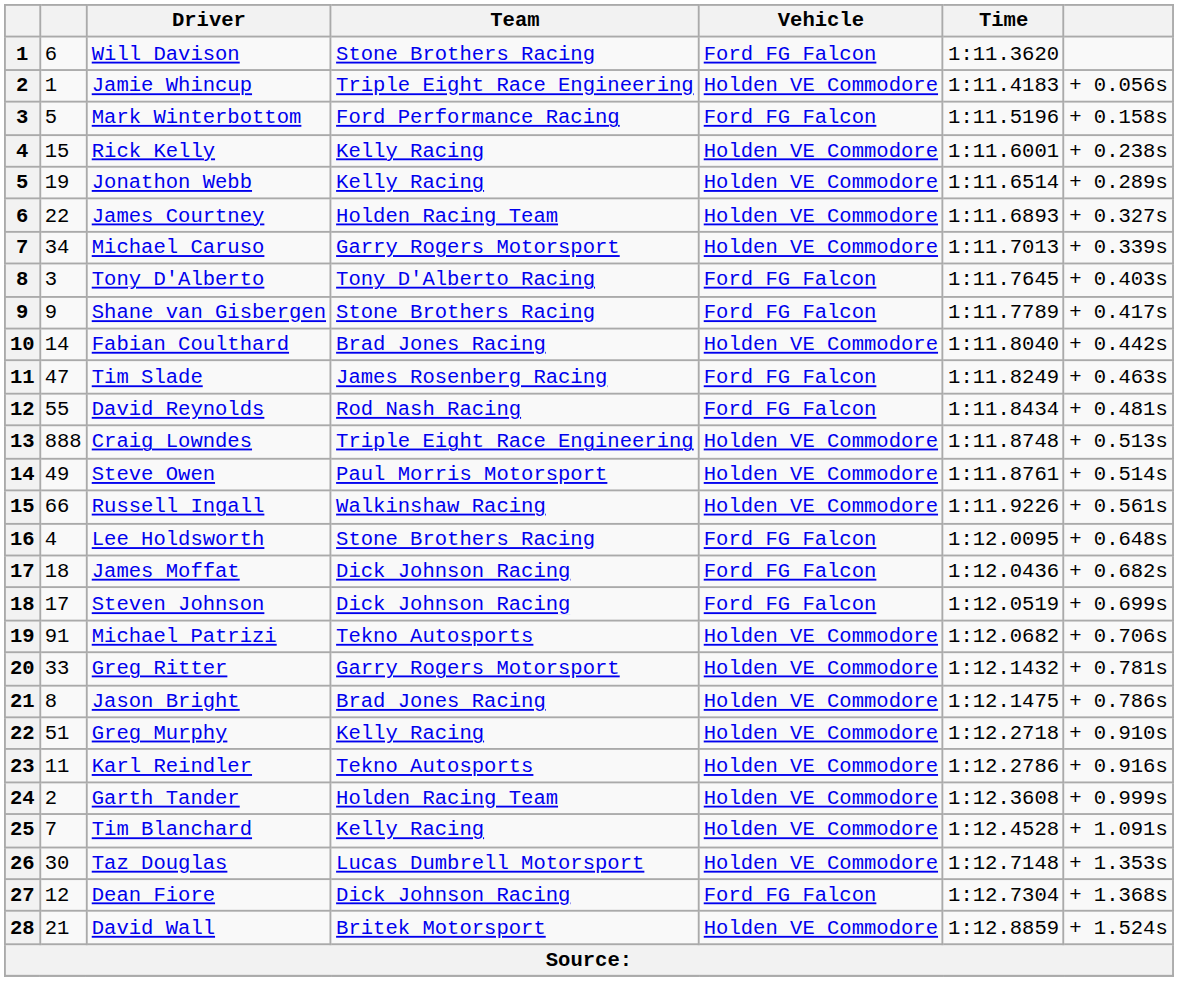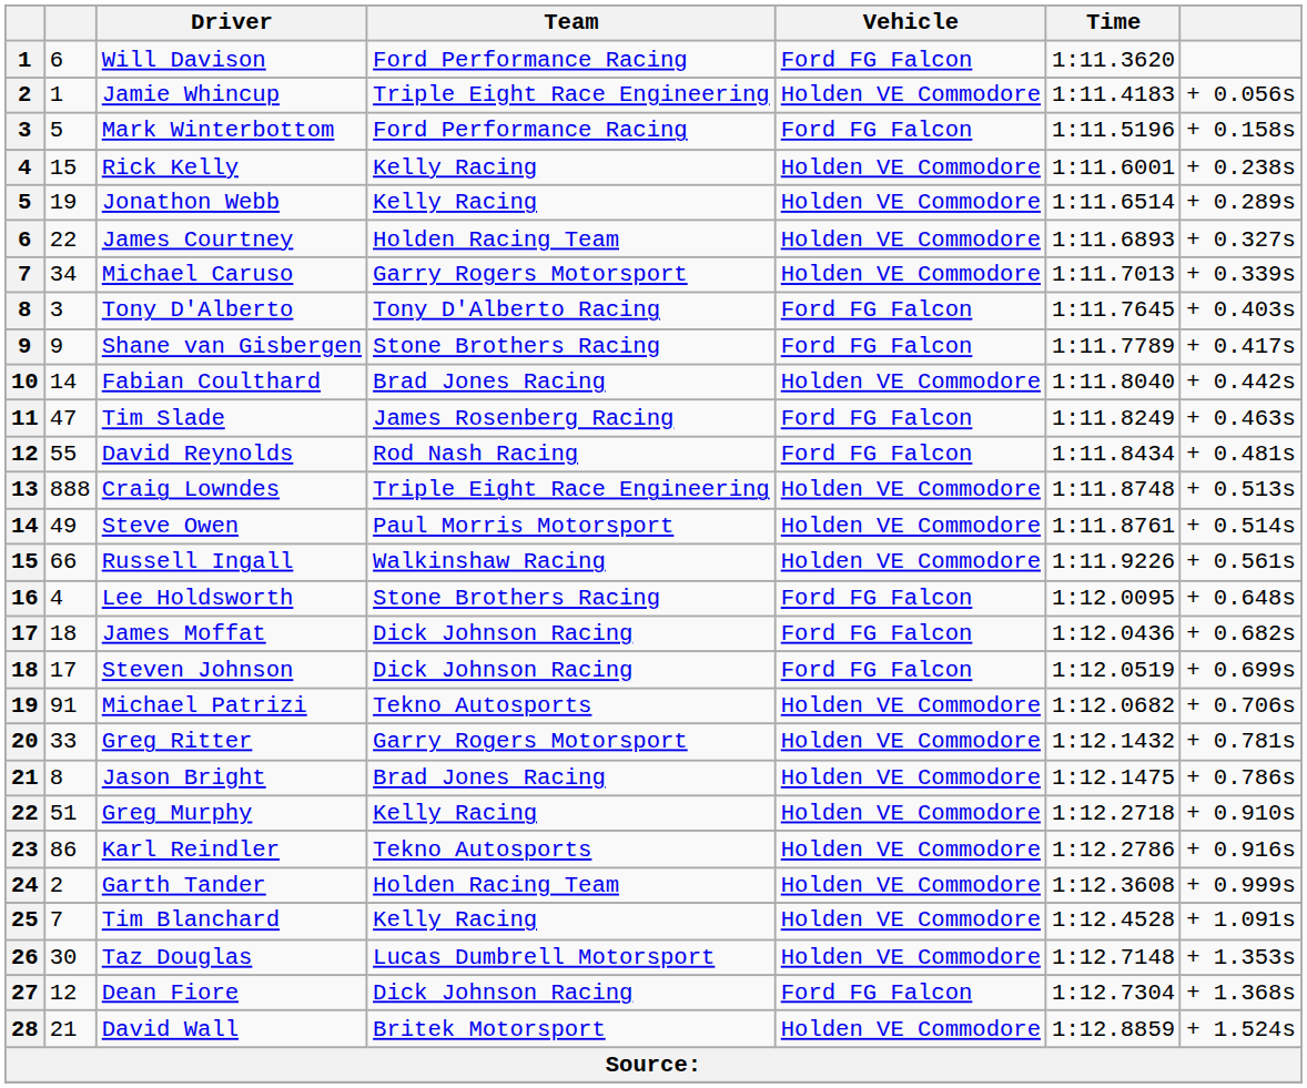 <table class="wikitable" style="font-size: 85%;">
 <tr>
 <th scope="col"></th>
 <th scope="col"></th>
 <th scope="col">Driver</th>
 <th scope="col">Team</th>
 <th scope="col">Vehicle</th>
 <th scope="col">Time</th>
 <th scope="col"></th>
 </tr>
 <tr>
 <th scope="row">1</th>
 <td>6</td>
 <td> <a href='#'>Will Davison</a></td>
-<td><a href='#'>Stone Brothers Racing</a></td>
+<td><a href='#'>Ford Performance Racing</a></td>
 <td><a href='#'>Ford FG Falcon</a></td>
 <td>1:11.3620</td>
 <td></td>
 </tr>
 <tr>
 <th scope="row">2</th>
 <td>1</td>
 <td> <a href='#'>Jamie Whincup</a></td>
 <td><a href='#'>Triple Eight Race Engineering</a></td>
 <td><a href='#'>Holden VE Commodore</a></td>
 <td>1:11.4183</td>
 <td>+ 0.056s</td>
 </tr>
 <tr>
 <th scope="row">3</th>
 <td>5</td>
 <td> <a href='#'>Mark Winterbottom</a></td>
 <td><a href='#'>Ford Performance Racing</a></td>
 <td><a href='#'>Ford FG Falcon</a></td>
 <td>1:11.5196</td>
 <td>+ 0.158s</td>
 </tr>
 <tr>
 <th scope="row">4</th>
 <td>15</td>
 <td> <a href='#'>Rick Kelly</a></td>
 <td><a href='#'>Kelly Racing</a></td>
 <td><a href='#'>Holden VE Commodore</a></td>
 <td>1:11.6001</td>
 <td>+ 0.238s</td>
 </tr>
 <tr>
 <th scope="row">5</th>
 <td>19</td>
 <td> <a href='#'>Jonathon Webb</a></td>
 <td><a href='#'>Kelly Racing</a></td>
 <td><a href='#'>Holden VE Commodore</a></td>
 <td>1:11.6514</td>
 <td>+ 0.289s</td>
 </tr>
 <tr>
 <th scope="row">6</th>
 <td>22</td>
 <td> <a href='#'>James Courtney</a></td>
 <td><a href='#'>Holden Racing Team</a></td>
 <td><a href='#'>Holden VE Commodore</a></td>
 <td>1:11.6893</td>
 <td>+ 0.327s</td>
 </tr>
 <tr>
 <th scope="row">7</th>
 <td>34</td>
 <td> <a href='#'>Michael Caruso</a></td>
 <td><a href='#'>Garry Rogers Motorsport</a></td>
 <td><a href='#'>Holden VE Commodore</a></td>
 <td>1:11.7013</td>
 <td>+ 0.339s</td>
 </tr>
 <tr>
 <th scope="row">8</th>
 <td>3</td>
 <td> <a href='#'>Tony D'Alberto</a></td>
 <td><a href='#'>Tony D'Alberto Racing</a></td>
 <td><a href='#'>Ford FG Falcon</a></td>
 <td>1:11.7645</td>
 <td>+ 0.403s</td>
 </tr>
 <tr>
 <th scope="row">9</th>
 <td>9</td>
 <td> <a href='#'>Shane van Gisbergen</a></td>
 <td><a href='#'>Stone Brothers Racing</a></td>
 <td><a href='#'>Ford FG Falcon</a></td>
 <td>1:11.7789</td>
 <td>+ 0.417s</td>
 </tr>
 <tr>
 <th scope="row">10</th>
 <td>14</td>
 <td> <a href='#'>Fabian Coulthard</a></td>
 <td><a href='#'>Brad Jones Racing</a></td>
 <td><a href='#'>Holden VE Commodore</a></td>
 <td>1:11.8040</td>
 <td>+ 0.442s</td>
 </tr>
 <tr>
 <th scope="row">11</th>
 <td>47</td>
 <td> <a href='#'>Tim Slade</a></td>
 <td><a href='#'>James Rosenberg Racing</a></td>
 <td><a href='#'>Ford FG Falcon</a></td>
 <td>1:11.8249</td>
 <td>+ 0.463s</td>
 </tr>
 <tr>
 <th scope="row">12</th>
 <td>55</td>
 <td> <a href='#'>David Reynolds</a></td>
 <td><a href='#'>Rod Nash Racing</a></td>
 <td><a href='#'>Ford FG Falcon</a></td>
 <td>1:11.8434</td>
 <td>+ 0.481s</td>
 </tr>
 <tr>
 <th scope="row">13</th>
 <td>888</td>
 <td> <a href='#'>Craig Lowndes</a></td>
 <td><a href='#'>Triple Eight Race Engineering</a></td>
 <td><a href='#'>Holden VE Commodore</a></td>
 <td>1:11.8748</td>
 <td>+ 0.513s</td>
 </tr>
 <tr>
 <th scope="row">14</th>
 <td>49</td>
 <td> <a href='#'>Steve Owen</a></td>
 <td><a href='#'>Paul Morris Motorsport</a></td>
 <td><a href='#'>Holden VE Commodore</a></td>
 <td>1:11.8761</td>
 <td>+ 0.514s</td>
 </tr>
 <tr>
 <th scope="row">15</th>
 <td>66</td>
 <td> <a href='#'>Russell Ingall</a></td>
 <td><a href='#'>Walkinshaw Racing</a></td>
 <td><a href='#'>Holden VE Commodore</a></td>
 <td>1:11.9226</td>
 <td>+ 0.561s</td>
 </tr>
 <tr>
 <th scope="row">16</th>
 <td>4</td>
 <td> <a href='#'>Lee Holdsworth</a></td>
 <td><a href='#'>Stone Brothers Racing</a></td>
 <td><a href='#'>Ford FG Falcon</a></td>
 <td>1:12.0095</td>
 <td>+ 0.648s</td>
 </tr>
 <tr>
 <th scope="row">17</th>
 <td>18</td>
 <td> <a href='#'>James Moffat</a></td>
 <td><a href='#'>Dick Johnson Racing</a></td>
 <td><a href='#'>Ford FG Falcon</a></td>
 <td>1:12.0436</td>
 <td>+ 0.682s</td>
 </tr>
 <tr>
 <th scope="row">18</th>
 <td>17</td>
 <td> <a href='#'>Steven Johnson</a></td>
 <td><a href='#'>Dick Johnson Racing</a></td>
 <td><a href='#'>Ford FG Falcon</a></td>
 <td>1:12.0519</td>
 <td>+ 0.699s</td>
 </tr>
 <tr>
 <th scope="row">19</th>
 <td>91</td>
 <td> <a href='#'>Michael Patrizi</a></td>
 <td><a href='#'>Tekno Autosports</a></td>
 <td><a href='#'>Holden VE Commodore</a></td>
 <td>1:12.0682</td>
 <td>+ 0.706s</td>
 </tr>
 <tr>
 <th scope="row">20</th>
 <td>33</td>
 <td> <a href='#'>Greg Ritter</a></td>
 <td><a href='#'>Garry Rogers Motorsport</a></td>
 <td><a href='#'>Holden VE Commodore</a></td>
 <td>1:12.1432</td>
 <td>+ 0.781s</td>
 </tr>
 <tr>
 <th scope="row">21</th>
 <td>8</td>
 <td> <a href='#'>Jason Bright</a></td>
 <td><a href='#'>Brad Jones Racing</a></td>
 <td><a href='#'>Holden VE Commodore</a></td>
 <td>1:12.1475</td>
 <td>+ 0.786s</td>
 </tr>
 <tr>
 <th scope="row">22</th>
 <td>51</td>
 <td> <a href='#'>Greg Murphy</a></td>
 <td><a href='#'>Kelly Racing</a></td>
 <td><a href='#'>Holden VE Commodore</a></td>
 <td>1:12.2718</td>
 <td>+ 0.910s</td>
 </tr>
 <tr>
 <th scope="row">23</th>
-<td>11</td>
+<td>86</td>
 <td> <a href='#'>Karl Reindler</a></td>
 <td><a href='#'>Tekno Autosports</a></td>
 <td><a href='#'>Holden VE Commodore</a></td>
 <td>1:12.2786</td>
 <td>+ 0.916s</td>
 </tr>
 <tr>
 <th scope="row">24</th>
 <td>2</td>
 <td> <a href='#'>Garth Tander</a></td>
 <td><a href='#'>Holden Racing Team</a></td>
 <td><a href='#'>Holden VE Commodore</a></td>
 <td>1:12.3608</td>
 <td>+ 0.999s</td>
 </tr>
 <tr>
 <th scope="row">25</th>
 <td>7</td>
 <td> <a href='#'>Tim Blanchard</a></td>
 <td><a href='#'>Kelly Racing</a></td>
 <td><a href='#'>Holden VE Commodore</a></td>
 <td>1:12.4528</td>
 <td>+ 1.091s</td>
 </tr>
 <tr>
 <th scope="row">26</th>
 <td>30</td>
 <td> <a href='#'>Taz Douglas</a></td>
 <td><a href='#'>Lucas Dumbrell Motorsport</a></td>
 <td><a href='#'>Holden VE Commodore</a></td>
 <td>1:12.7148</td>
 <td>+ 1.353s</td>
 </tr>
 <tr>
 <th scope="row">27</th>
 <td>12</td>
 <td> <a href='#'>Dean Fiore</a></td>
 <td><a href='#'>Dick Johnson Racing</a></td>
 <td><a href='#'>Ford FG Falcon</a></td>
 <td>1:12.7304</td>
 <td>+ 1.368s</td>
 </tr>
 <tr>
 <th scope="row">28</th>
 <td>21</td>
 <td> <a href='#'>David Wall</a></td>
 <td><a href='#'>Britek Motorsport</a></td>
 <td><a href='#'>Holden VE Commodore</a></td>
 <td>1:12.8859</td>
 <td>+ 1.524s</td>
 </tr>
 <tr>
 <th colspan="7">Source:</th>
 </tr>
 <tr>
 </tr>
 </table>
